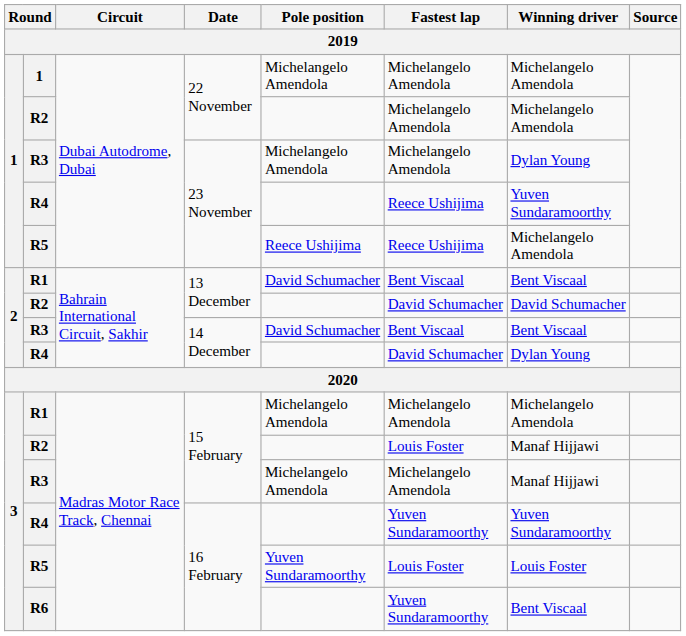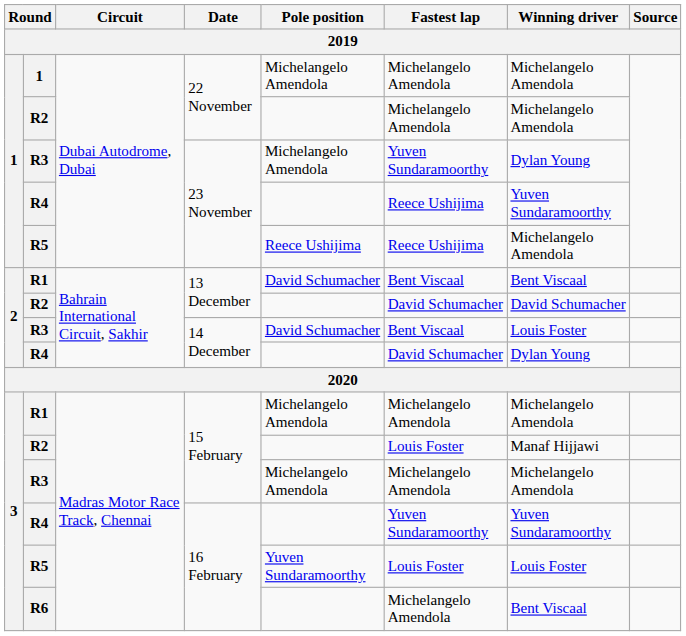 <table class="wikitable" style="font-size: 85%">
 <tr>
 <th colspan=2>Round</th>
 <th>Circuit</th>
 <th>Date</th>
 <th>Pole position</th>
 <th>Fastest lap</th>
 <th>Winning driver</th>
 <th>Source</th>
 </tr>
 <tr>
 <th colspan=8>2019</th>
 </tr>
 <tr>
 <th rowspan=5>1</th>
 <th>1</th>
 <td rowspan=5> <a href='#'>Dubai Autodrome</a>, <a href='#'>Dubai</a></td>
 <td rowspan=2>22 November</td>
 <td> Michelangelo Amendola</td>
 <td> Michelangelo Amendola</td>
 <td> Michelangelo Amendola</td>
 <td rowspan=5></td>
 </tr>
 <tr>
 <th>R2</th>
 <td></td>
 <td> Michelangelo Amendola</td>
 <td> Michelangelo Amendola</td>
 </tr>
 <tr>
 <th>R3</th>
 <td rowspan=3>23 November</td>
 <td> Michelangelo Amendola</td>
-<td> Michelangelo Amendola</td>
+<td> <a href='#'>Yuven Sundaramoorthy</a></td>
 <td> <a href='#'>Dylan Young</a></td>
 </tr>
 <tr>
 <th>R4</th>
 <td></td>
 <td> <a href='#'>Reece Ushijima</a></td>
 <td> <a href='#'>Yuven Sundaramoorthy</a></td>
 </tr>
 <tr>
 <th>R5</th>
 <td> <a href='#'>Reece Ushijima</a></td>
 <td> <a href='#'>Reece Ushijima</a></td>
 <td> Michelangelo Amendola</td>
 </tr>
 <tr>
 <th rowspan=4>2</th>
 <th>R1</th>
 <td rowspan=4> <a href='#'>Bahrain International Circuit</a>, <a href='#'>Sakhir</a></td>
 <td rowspan=2>13 December</td>
 <td> <a href='#'>David Schumacher</a></td>
 <td> <a href='#'>Bent Viscaal</a></td>
 <td> <a href='#'>Bent Viscaal</a></td>
 <td></td>
 </tr>
 <tr>
 <th>R2</th>
 <td></td>
 <td> <a href='#'>David Schumacher</a></td>
 <td> <a href='#'>David Schumacher</a></td>
 <td></td>
 </tr>
 <tr>
 <th>R3</th>
 <td rowspan=2>14 December</td>
 <td> <a href='#'>David Schumacher</a></td>
 <td> <a href='#'>Bent Viscaal</a></td>
-<td> <a href='#'>Bent Viscaal</a></td>
+<td> <a href='#'>Louis Foster</a></td>
 <td></td>
 </tr>
 <tr>
 <th>R4</th>
 <td></td>
 <td> <a href='#'>David Schumacher</a></td>
 <td> <a href='#'>Dylan Young</a></td>
 <td></td>
 </tr>
 <tr>
 <th colspan=8>2020</th>
 </tr>
 <tr>
 <th rowspan=6>3</th>
 <th>R1</th>
 <td rowspan=6> <a href='#'>Madras Motor Race Track</a>, <a href='#'>Chennai</a></td>
 <td rowspan=3>15 February</td>
 <td> Michelangelo Amendola</td>
 <td> Michelangelo Amendola</td>
 <td> Michelangelo Amendola</td>
 <td></td>
 </tr>
 <tr>
 <th>R2</th>
 <td></td>
 <td> <a href='#'>Louis Foster</a></td>
 <td> Manaf Hijjawi</td>
 <td></td>
 </tr>
 <tr>
 <th>R3</th>
 <td> Michelangelo Amendola</td>
 <td> Michelangelo Amendola</td>
-<td> Manaf Hijjawi</td>
+<td> Michelangelo Amendola</td>
 <td></td>
 </tr>
 <tr>
 <th>R4</th>
 <td rowspan=3>16 February</td>
 <td></td>
 <td> <a href='#'>Yuven Sundaramoorthy</a></td>
 <td> <a href='#'>Yuven Sundaramoorthy</a></td>
 <td></td>
 </tr>
 <tr>
 <th>R5</th>
 <td> <a href='#'>Yuven Sundaramoorthy</a></td>
 <td> <a href='#'>Louis Foster</a></td>
 <td> <a href='#'>Louis Foster</a></td>
 <td></td>
 </tr>
 <tr>
 <th>R6</th>
 <td></td>
-<td> <a href='#'>Yuven Sundaramoorthy</a></td>
+<td> Michelangelo Amendola</td>
 <td> <a href='#'>Bent Viscaal</a></td>
 <td></td>
 </tr>
 </table>
